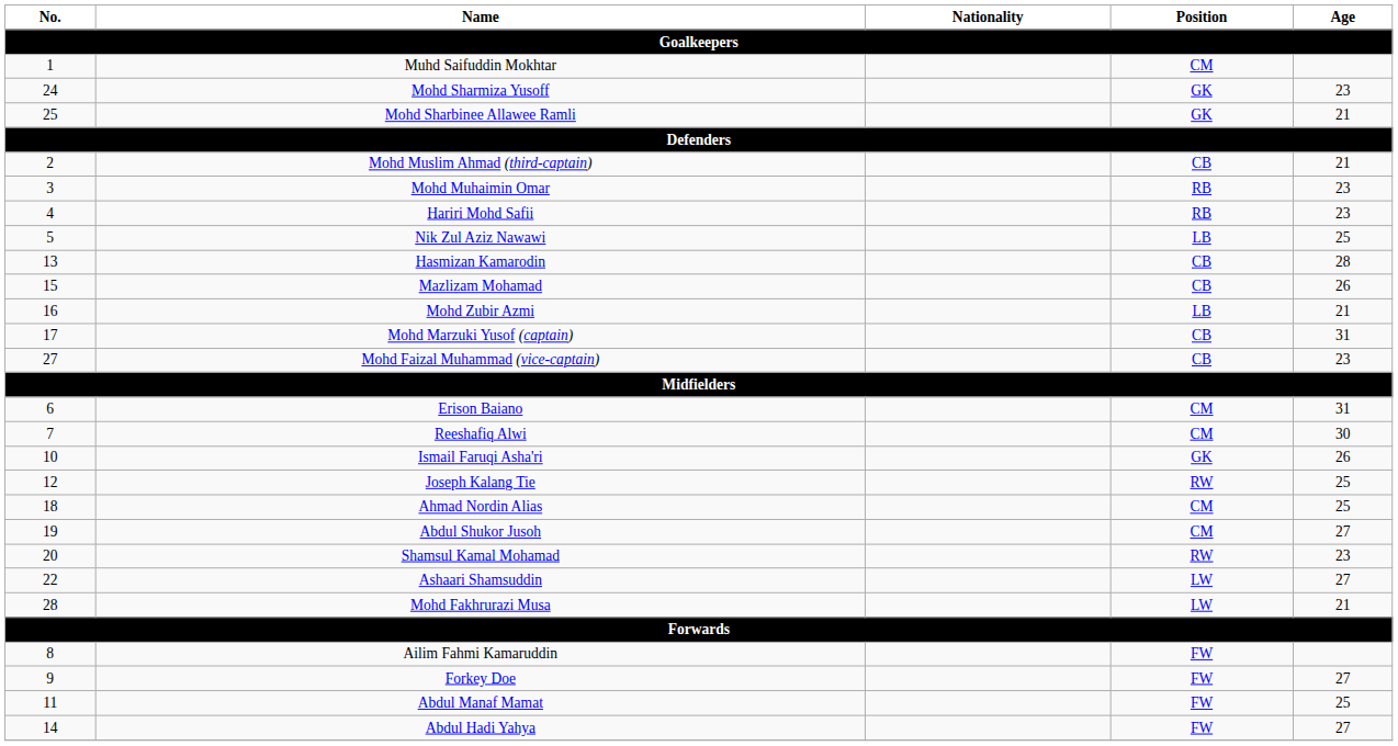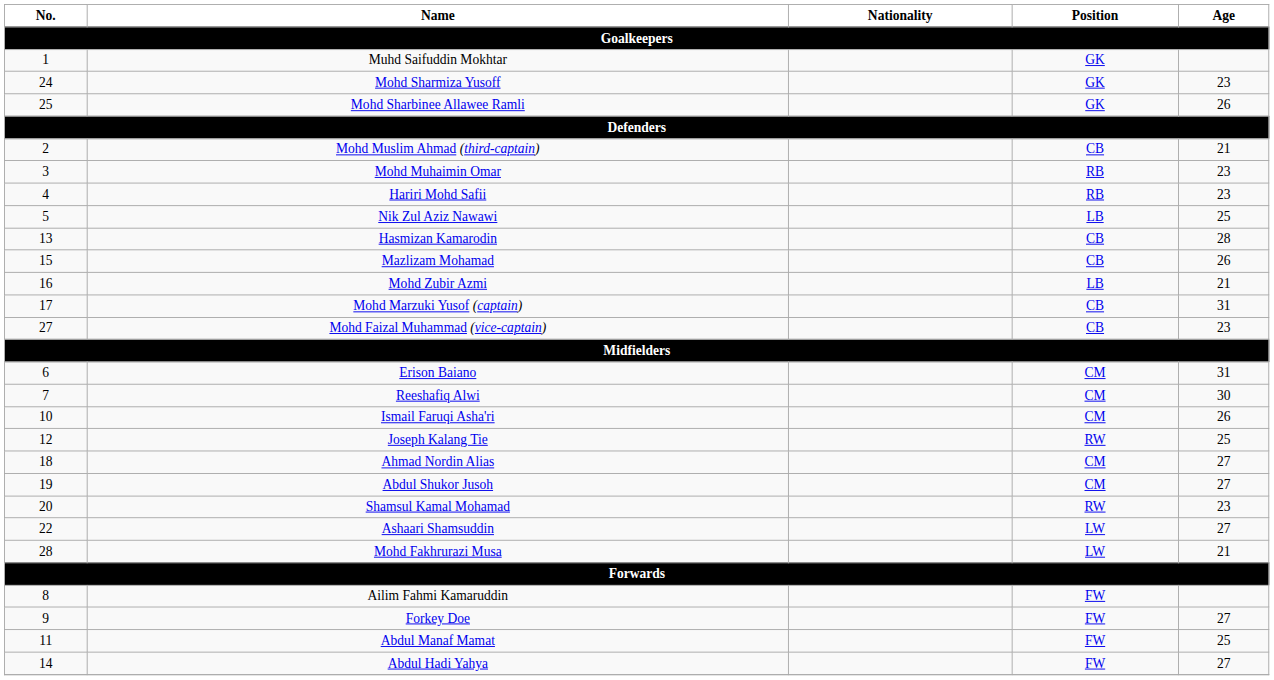 <table class="wikitable"  style="text-align:center; font-size:90%; width:85%;">
 <tr>
 <th style="background:white; color:black; text-align:center;">No.</th>
 <th style="background:white; color:black; text-align:center;">Name</th>
 <th style="background:white; color:black; text-align:center;">Nationality</th>
 <th style="background:white; color:black; text-align:center;">Position</th>
 <th style="background:white; color:black; text-align:center;">Age</th>
 </tr>
 <tr>
 <th colspan="11"  style="background:black; color:white; text-align:center;">Goalkeepers</th>
 </tr>
 <tr>
 <td>1</td>
 <td>Muhd Saifuddin Mokhtar</td>
 <td></td>
-<td><a href='#'>CM</a></td>
+<td><a href='#'>GK</a></td>
 <td></td>
 </tr>
 <tr>
 <td>24</td>
 <td><a href='#'>Mohd Sharmiza Yusoff</a></td>
 <td></td>
 <td><a href='#'>GK</a></td>
 <td>23</td>
 </tr>
 <tr>
 <td>25</td>
 <td><a href='#'>Mohd Sharbinee Allawee Ramli</a></td>
 <td></td>
 <td><a href='#'>GK</a></td>
-<td>21</td>
+<td>26</td>
 </tr>
 <tr>
 <th colspan="11"  style="background:black; color:white; text-align:center;">Defenders</th>
 </tr>
 <tr>
 <td>2</td>
 <td><a href='#'>Mohd Muslim Ahmad</a> <em>(<a href='#'>third-captain</a>)</em></td>
 <td></td>
 <td><a href='#'>CB</a></td>
 <td>21</td>
 </tr>
 <tr>
 <td>3</td>
 <td><a href='#'>Mohd Muhaimin Omar</a></td>
 <td></td>
 <td><a href='#'>RB</a></td>
 <td>23</td>
 </tr>
 <tr>
 <td>4</td>
 <td><a href='#'>Hariri Mohd Safii</a></td>
 <td></td>
 <td><a href='#'>RB</a></td>
 <td>23</td>
 </tr>
 <tr>
 <td>5</td>
 <td><a href='#'>Nik Zul Aziz Nawawi</a></td>
 <td></td>
 <td><a href='#'>LB</a></td>
 <td>25</td>
 </tr>
 <tr>
 <td>13</td>
 <td><a href='#'>Hasmizan Kamarodin</a></td>
 <td></td>
 <td><a href='#'>CB</a></td>
 <td>28</td>
 </tr>
 <tr>
 <td>15</td>
 <td><a href='#'>Mazlizam Mohamad</a></td>
 <td></td>
 <td><a href='#'>CB</a></td>
 <td>26</td>
 </tr>
 <tr>
 <td>16</td>
 <td><a href='#'>Mohd Zubir Azmi</a></td>
 <td></td>
 <td><a href='#'>LB</a></td>
 <td>21</td>
 </tr>
 <tr>
 <td>17</td>
 <td><a href='#'>Mohd Marzuki Yusof</a> <em>(<a href='#'>captain</a>)</em></td>
 <td></td>
 <td><a href='#'>CB</a></td>
 <td>31</td>
 </tr>
 <tr>
 <td>27</td>
 <td><a href='#'>Mohd Faizal Muhammad</a> <em>(<a href='#'>vice-captain</a>)</em></td>
 <td></td>
 <td><a href='#'>CB</a></td>
 <td>23</td>
 </tr>
 <tr>
 <th colspan="11"  style="background:black; color:white; text-align:center;">Midfielders</th>
 </tr>
 <tr>
 <td>6</td>
 <td><a href='#'>Erison Baiano</a></td>
 <td></td>
 <td><a href='#'>CM</a></td>
 <td>31</td>
 </tr>
 <tr>
 <td>7</td>
 <td><a href='#'>Reeshafiq Alwi</a></td>
 <td></td>
 <td><a href='#'>CM</a></td>
 <td>30</td>
 </tr>
 <tr>
 <td>10</td>
 <td><a href='#'>Ismail Faruqi Asha'ri</a></td>
 <td></td>
-<td><a href='#'>GK</a></td>
+<td><a href='#'>CM</a></td>
 <td>26</td>
 </tr>
 <tr>
 <td>12</td>
 <td><a href='#'>Joseph Kalang Tie</a></td>
 <td></td>
 <td><a href='#'>RW</a></td>
 <td>25</td>
 </tr>
 <tr>
 <td>18</td>
 <td><a href='#'>Ahmad Nordin Alias</a></td>
 <td></td>
 <td><a href='#'>CM</a></td>
-<td>25</td>
+<td>27</td>
 </tr>
 <tr>
 <td>19</td>
 <td><a href='#'>Abdul Shukor Jusoh</a></td>
 <td></td>
 <td><a href='#'>CM</a></td>
 <td>27</td>
 </tr>
 <tr>
 <td>20</td>
 <td><a href='#'>Shamsul Kamal Mohamad</a></td>
 <td></td>
 <td><a href='#'>RW</a></td>
 <td>23</td>
 </tr>
 <tr>
 <td>22</td>
 <td><a href='#'>Ashaari Shamsuddin</a></td>
 <td></td>
 <td><a href='#'>LW</a></td>
 <td>27</td>
 </tr>
 <tr>
 <td>28</td>
 <td><a href='#'>Mohd Fakhrurazi Musa</a></td>
 <td></td>
 <td><a href='#'>LW</a></td>
 <td>21</td>
 </tr>
 <tr>
 <th colspan="11"  style="background:black; color:white; text-align:center;">Forwards</th>
 </tr>
 <tr>
 <td>8</td>
 <td>Ailim Fahmi Kamaruddin</td>
 <td></td>
 <td><a href='#'>FW</a></td>
 <td></td>
 </tr>
 <tr>
 <td>9</td>
 <td><a href='#'>Forkey Doe</a></td>
 <td></td>
 <td><a href='#'>FW</a></td>
 <td>27</td>
 </tr>
 <tr>
 <td>11</td>
 <td><a href='#'>Abdul Manaf Mamat</a></td>
 <td></td>
 <td><a href='#'>FW</a></td>
 <td>25</td>
 </tr>
 <tr>
 <td>14</td>
 <td><a href='#'>Abdul Hadi Yahya</a></td>
 <td></td>
 <td><a href='#'>FW</a></td>
 <td>27</td>
 </tr>
 <tr>
 </tr>
 </table>
